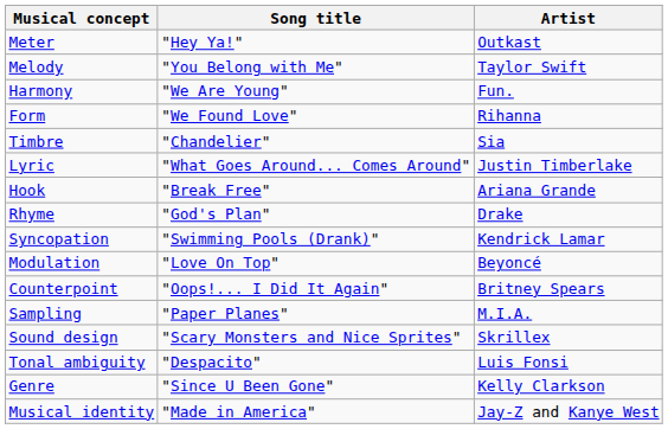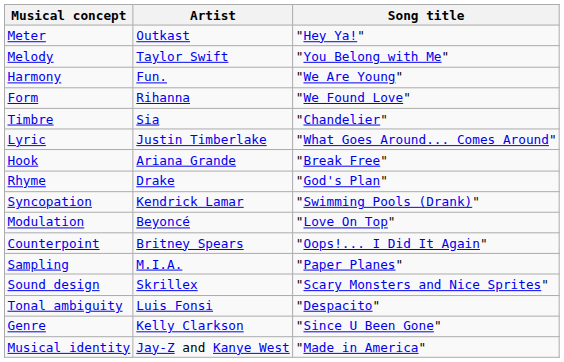 <table class="wikitable">
 <tr>
 <th>Musical concept</th>
+<th>Artist</th>
 <th>Song title</th>
-<th>Artist</th>
 </tr>
 <tr>
 <td><a href='#'>Meter</a></td>
+<td><a href='#'>Outkast</a></td>
 <td>"<a href='#'>Hey Ya!</a>"</td>
-<td><a href='#'>Outkast</a></td>
 </tr>
 <tr>
 <td><a href='#'>Melody</a></td>
+<td><a href='#'>Taylor Swift</a></td>
 <td>"<a href='#'>You Belong with Me</a>"</td>
-<td><a href='#'>Taylor Swift</a></td>
 </tr>
 <tr>
 <td><a href='#'>Harmony</a></td>
+<td><a href='#'>Fun.</a></td>
 <td>"<a href='#'>We Are Young</a>"</td>
-<td><a href='#'>Fun.</a></td>
 </tr>
 <tr>
 <td><a href='#'>Form</a></td>
+<td><a href='#'>Rihanna</a></td>
 <td>"<a href='#'>We Found Love</a>"</td>
-<td><a href='#'>Rihanna</a></td>
 </tr>
 <tr>
 <td><a href='#'>Timbre</a></td>
+<td><a href='#'>Sia</a></td>
 <td>"<a href='#'>Chandelier</a>"</td>
-<td><a href='#'>Sia</a></td>
 </tr>
 <tr>
 <td><a href='#'>Lyric</a></td>
+<td><a href='#'>Justin Timberlake</a></td>
 <td>"<a href='#'>What Goes Around... Comes Around</a>"</td>
-<td><a href='#'>Justin Timberlake</a></td>
 </tr>
 <tr>
 <td><a href='#'>Hook</a></td>
+<td><a href='#'>Ariana Grande</a></td>
 <td>"<a href='#'>Break Free</a>"</td>
-<td><a href='#'>Ariana Grande</a></td>
 </tr>
 <tr>
 <td><a href='#'>Rhyme</a></td>
+<td><a href='#'>Drake</a></td>
 <td>"<a href='#'>God's Plan</a>"</td>
-<td><a href='#'>Drake</a></td>
 </tr>
 <tr>
 <td><a href='#'>Syncopation</a></td>
+<td><a href='#'>Kendrick Lamar</a></td>
 <td>"<a href='#'>Swimming Pools (Drank)</a>"</td>
-<td><a href='#'>Kendrick Lamar</a></td>
 </tr>
 <tr>
 <td><a href='#'>Modulation</a></td>
+<td><a href='#'>Beyoncé</a></td>
 <td>"<a href='#'>Love On Top</a>"</td>
-<td><a href='#'>Beyoncé</a></td>
 </tr>
 <tr>
 <td><a href='#'>Counterpoint</a></td>
+<td><a href='#'>Britney Spears</a></td>
 <td>"<a href='#'>Oops!... I Did It Again</a>"</td>
-<td><a href='#'>Britney Spears</a></td>
 </tr>
 <tr>
 <td><a href='#'>Sampling</a></td>
+<td><a href='#'>M.I.A.</a></td>
 <td>"<a href='#'>Paper Planes</a>"</td>
-<td><a href='#'>M.I.A.</a></td>
 </tr>
 <tr>
 <td><a href='#'>Sound design</a></td>
+<td><a href='#'>Skrillex</a></td>
 <td>"<a href='#'>Scary Monsters and Nice Sprites</a>"</td>
-<td><a href='#'>Skrillex</a></td>
 </tr>
 <tr>
 <td><a href='#'>Tonal ambiguity</a></td>
+<td><a href='#'>Luis Fonsi</a></td>
 <td>"<a href='#'>Despacito</a>"</td>
-<td><a href='#'>Luis Fonsi</a></td>
 </tr>
 <tr>
 <td><a href='#'>Genre</a></td>
+<td><a href='#'>Kelly Clarkson</a></td>
 <td>"<a href='#'>Since U Been Gone</a>"</td>
-<td><a href='#'>Kelly Clarkson</a></td>
 </tr>
 <tr>
 <td><a href='#'>Musical identity</a></td>
+<td><a href='#'>Jay-Z</a> and <a href='#'>Kanye West</a></td>
 <td>"<a href='#'>Made in America</a>"</td>
-<td><a href='#'>Jay-Z</a> and <a href='#'>Kanye West</a></td>
 </tr>
 </table>
